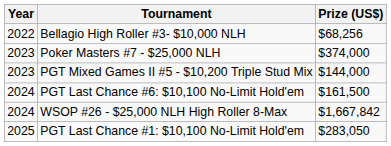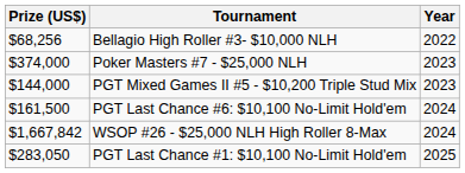 <table class="wikitable">
 <tr>
+<th>Prize (US$)</th>
+<th>Tournament</th>
 <th>Year</th>
-<th>Tournament</th>
-<th>Prize (US$)</th>
 </tr>
 <tr>
+<td>$68,256</td>
+<td>Bellagio High Roller #3- $10,000 NLH</td>
 <td>2022</td>
-<td>Bellagio High Roller #3- $10,000 NLH</td>
-<td>$68,256</td>
 </tr>
 <tr>
+<td>$374,000</td>
+<td>Poker Masters #7 - $25,000 NLH</td>
 <td>2023</td>
-<td>Poker Masters #7 - $25,000 NLH</td>
-<td>$374,000</td>
 </tr>
 <tr>
+<td>$144,000</td>
+<td>PGT Mixed Games II #5 - $10,200 Triple Stud Mix</td>
 <td>2023</td>
-<td>PGT Mixed Games II #5 - $10,200 Triple Stud Mix</td>
-<td>$144,000</td>
 </tr>
 <tr>
+<td>$161,500</td>
+<td>PGT Last Chance #6: $10,100 No-Limit Hold'em</td>
 <td>2024</td>
-<td>PGT Last Chance #6: $10,100 No-Limit Hold'em</td>
-<td>$161,500</td>
 </tr>
 <tr>
+<td>$1,667,842</td>
+<td>WSOP #26 - $25,000 NLH High Roller 8-Max</td>
 <td>2024</td>
-<td>WSOP #26 - $25,000 NLH High Roller 8-Max</td>
-<td>$1,667,842</td>
 </tr>
 <tr>
+<td>$283,050</td>
+<td>PGT Last Chance #1: $10,100 No-Limit Hold'em</td>
 <td>2025</td>
-<td>PGT Last Chance #1: $10,100 No-Limit Hold'em</td>
-<td>$283,050</td>
 </tr>
 </table>
